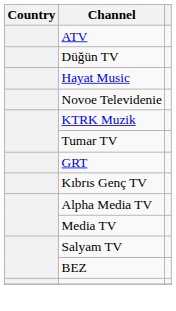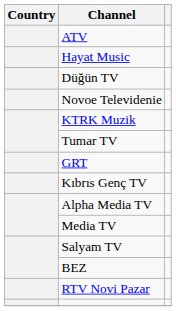 <table class="wikitable plainrowheaders">
 <tr>
 <th scope="col">Country</th>
 <th scope="col">Channel</th>
 <th scope="col"></th>
 </tr>
 <tr>
 <th scope="row"></th>
 <td><a href='#'>ATV</a></td>
 <td></td>
 </tr>
 <tr>
 <th scope="row"></th>
-<td>Düğün TV</td>
+<td><a href='#'>Hayat Music</a></td>
 <td></td>
 </tr>
 <tr>
 <th scope="row"></th>
-<td><a href='#'>Hayat Music</a></td>
+<td>Düğün TV</td>
 <td></td>
 </tr>
 <tr>
 <th scope="row"></th>
 <td>Novoe Televidenie</td>
 <td></td>
 </tr>
 <tr>
 <th scope="row" rowspan="2"></th>
 <td><a href='#'>KTRK Muzik</a></td>
 <td></td>
 </tr>
 <tr>
 <td>Tumar TV</td>
 <td></td>
 </tr>
 <tr>
 <th scope="row"></th>
 <td><a href='#'>GRT</a></td>
 <td></td>
 </tr>
 <tr>
 <th scope="row"></th>
 <td>Kıbrıs Genç TV</td>
 <td></td>
 </tr>
 <tr>
 <th scope="row" rowspan="2"></th>
 <td>Alpha Media TV</td>
 <td></td>
 </tr>
 <tr>
 <td>Media TV</td>
 <td></td>
 </tr>
 <tr>
 <th scope="row" rowspan="2"></th>
 <td>Salyam TV</td>
 <td></td>
 </tr>
 <tr>
 <td>BEZ</td>
 <td></td>
 </tr>
 <tr>
 <th scope="row"></th>
+<td><a href='#'>RTV Novi Pazar</a></td>
+<td></td>
+</tr>
+<tr>
+<th scope="row"></th>
 <td></td>
 <td></td>
 </tr>
 <tr>
 </tr>
 </table>
